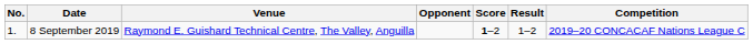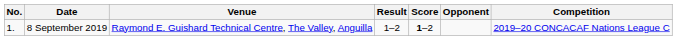 <table class="wikitable">
 <tr>
 <th>No.</th>
 <th>Date</th>
 <th>Venue</th>
+<th>Result</th>
+<th>Score</th>
 <th>Opponent</th>
-<th>Score</th>
-<th>Result</th>
 <th>Competition</th>
 </tr>
 <tr>
 <td>1.</td>
 <td>8 September 2019</td>
 <td><a href='#'>Raymond E. Guishard Technical Centre</a>, <a href='#'>The Valley</a>, <a href='#'>Anguilla</a></td>
+<td align=center>1–2</td>
+<td align=center><strong>1</strong>–2</td>
 <td></td>
-<td align=center><strong>1</strong>–2</td>
-<td align=center>1–2</td>
 <td><a href='#'>2019–20 CONCACAF Nations League C</a></td>
 </tr>
 </table>
